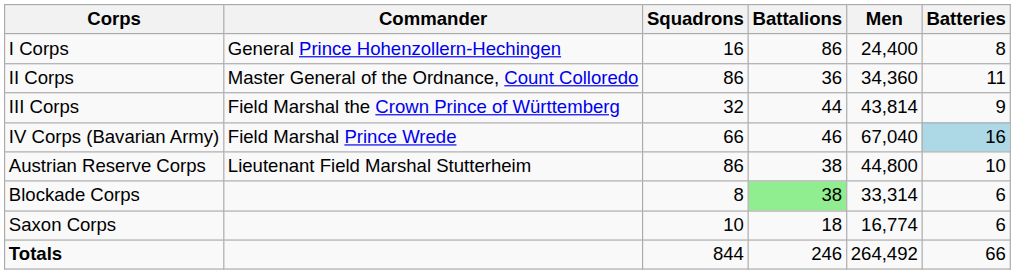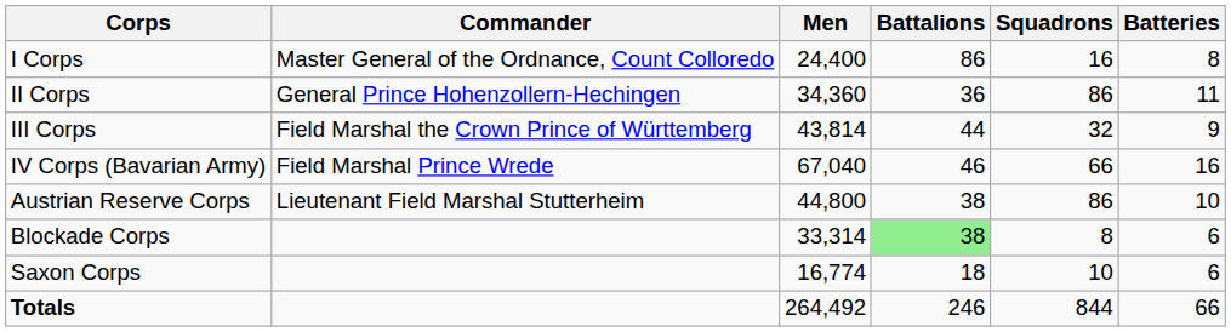 <table class="wikitable">
 <tr>
 <th>Corps</th>
 <th>Commander</th>
+<th>Men</th>
+<th>Battalions</th>
 <th>Squadrons</th>
-<th>Battalions</th>
-<th>Men</th>
 <th>Batteries</th>
 </tr>
 <tr>
 <td>I Corps</td>
-<td>General <a href='#'>Prince Hohenzollern-Hechingen</a></td>
+<td>Master General of the Ordnance, <a href='#'>Count Colloredo</a></td>
+<td align="right">24,400</td>
+<td align="right">86</td>
 <td align="right">16</td>
-<td align="right">86</td>
-<td align="right">24,400</td>
 <td align="right">8</td>
 </tr>
 <tr>
 <td>II Corps</td>
-<td>Master General of the Ordnance, <a href='#'>Count Colloredo</a></td>
+<td>General <a href='#'>Prince Hohenzollern-Hechingen</a></td>
+<td align="right">34,360</td>
+<td align="right">36</td>
 <td align="right">86</td>
-<td align="right">36</td>
-<td align="right">34,360</td>
 <td align="right">11</td>
 </tr>
 <tr>
 <td>III Corps</td>
 <td>Field Marshal the <a href='#'>Crown Prince of Württemberg</a></td>
+<td align="right">43,814</td>
+<td align="right">44</td>
 <td align="right">32</td>
-<td align="right">44</td>
-<td align="right">43,814</td>
 <td align="right">9</td>
 </tr>
 <tr>
 <td>IV Corps (Bavarian Army)</td>
 <td>Field Marshal <a href='#'>Prince Wrede</a></td>
+<td align="right">67,040</td>
+<td align="right">46</td>
 <td align="right">66</td>
-<td align="right">46</td>
-<td align="right">67,040</td>
-<td align="right" style="background: lightblue;">16</td>
+<td align="right">16</td>
 </tr>
 <tr>
 <td>Austrian Reserve Corps</td>
 <td>Lieutenant Field Marshal Stutterheim</td>
+<td align="right">44,800</td>
+<td align="right">38</td>
 <td align="right">86</td>
-<td align="right">38</td>
-<td align="right">44,800</td>
 <td align="right">10</td>
 </tr>
 <tr>
 <td>Blockade Corps</td>
 <td></td>
+<td align="right">33,314</td>
+<td align="right" style="background: lightgreen;">38</td>
 <td align="right">8</td>
-<td align="right" style="background: lightgreen;">38</td>
-<td align="right">33,314</td>
 <td align="right">6</td>
 </tr>
 <tr>
 <td>Saxon Corps</td>
 <td></td>
+<td align="right">16,774</td>
+<td align="right">18</td>
 <td align="right">10</td>
-<td align="right">18</td>
-<td align="right">16,774</td>
 <td align="right">6</td>
 </tr>
 <tr>
 <td><strong>Totals</strong></td>
 <td></td>
+<td align="right">264,492</td>
+<td align="right">246</td>
 <td align="right">844</td>
-<td align="right">246</td>
-<td align="right">264,492</td>
 <td align="right">66</td>
 </tr>
 </table>
